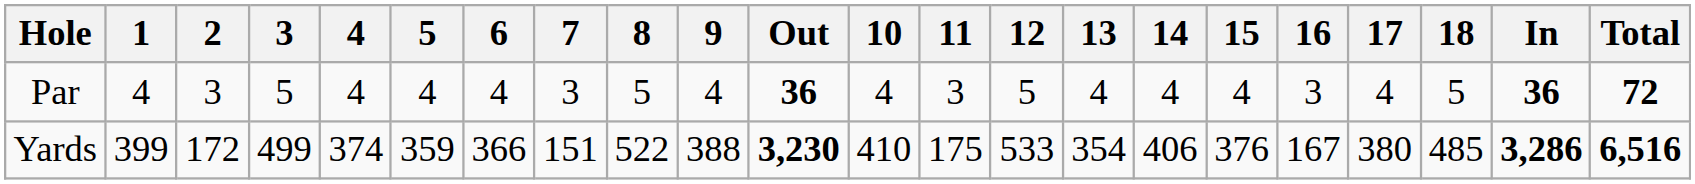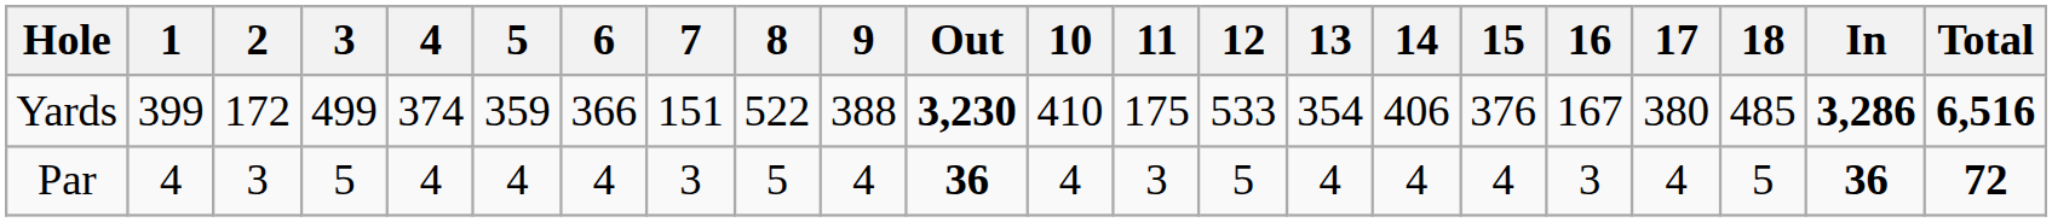 <table class="wikitable" style="text-align:center">
 <tr>
 <th align="left">Hole</th>
 <th>1</th>
 <th>2</th>
 <th>3</th>
 <th>4</th>
 <th>5</th>
 <th>6</th>
 <th>7</th>
 <th>8</th>
 <th>9</th>
 <th>Out</th>
 <th>10</th>
 <th>11</th>
 <th>12</th>
 <th>13</th>
 <th>14</th>
 <th>15</th>
 <th>16</th>
 <th>17</th>
 <th>18</th>
 <th>In</th>
 <th>Total</th>
 </tr>
 <tr>
+<td align="center">Yards</td>
+<td>399</td>
+<td>172</td>
+<td>499</td>
+<td>374</td>
+<td>359</td>
+<td>366</td>
+<td>151</td>
+<td>522</td>
+<td>388</td>
+<td><strong>3,230</strong></td>
+<td>410</td>
+<td>175</td>
+<td>533</td>
+<td>354</td>
+<td>406</td>
+<td>376</td>
+<td>167</td>
+<td>380</td>
+<td>485</td>
+<td><strong>3,286</strong></td>
+<td><strong>6,516</strong></td>
+</tr>
+<tr>
 <td align="center">Par</td>
 <td>4</td>
 <td>3</td>
 <td>5</td>
 <td>4</td>
 <td>4</td>
 <td>4</td>
 <td>3</td>
 <td>5</td>
 <td>4</td>
 <td><strong>36</strong></td>
 <td>4</td>
 <td>3</td>
 <td>5</td>
 <td>4</td>
 <td>4</td>
 <td>4</td>
 <td>3</td>
 <td>4</td>
 <td>5</td>
 <td><strong>36</strong></td>
 <td><strong>72</strong></td>
 </tr>
-<tr>
-<td align="center">Yards</td>
-<td>399</td>
-<td>172</td>
-<td>499</td>
-<td>374</td>
-<td>359</td>
-<td>366</td>
-<td>151</td>
-<td>522</td>
-<td>388</td>
-<td><strong>3,230</strong></td>
-<td>410</td>
-<td>175</td>
-<td>533</td>
-<td>354</td>
-<td>406</td>
-<td>376</td>
-<td>167</td>
-<td>380</td>
-<td>485</td>
-<td><strong>3,286</strong></td>
-<td><strong>6,516</strong></td>
-</tr>
 </table>
